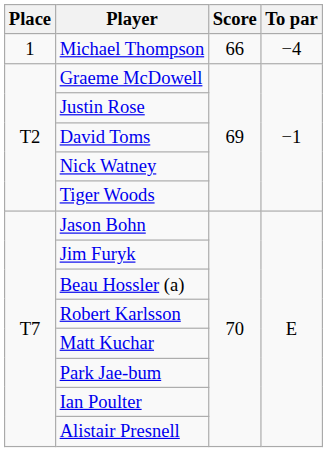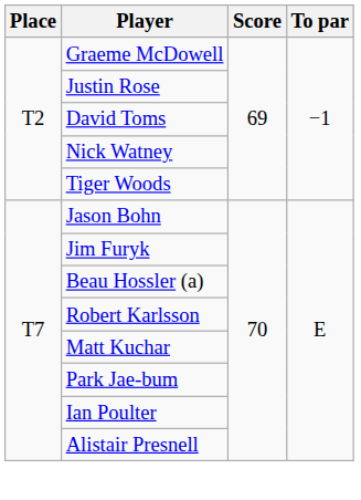 <table class="wikitable">
 <tr>
 <th>Place</th>
 <th>Player</th>
 <th>Score</th>
 <th>To par</th>
-</tr>
-<tr>
-<td style="text-align:center;">1</td>
-<td> <a href='#'>Michael Thompson</a></td>
-<td style="text-align:center;">66</td>
-<td style="text-align:center;">−4</td>
 </tr>
 <tr>
 <td rowspan="5" style="text-align:center;">T2</td>
 <td> <a href='#'>Graeme McDowell</a></td>
 <td rowspan="5" style="text-align:center;">69</td>
 <td rowspan="5" style="text-align:center;">−1</td>
 </tr>
 <tr>
 <td> <a href='#'>Justin Rose</a></td>
 </tr>
 <tr>
 <td> <a href='#'>David Toms</a></td>
 </tr>
 <tr>
 <td> <a href='#'>Nick Watney</a></td>
 </tr>
 <tr>
 <td> <a href='#'>Tiger Woods</a></td>
 </tr>
 <tr>
 <td rowspan="8" style="text-align:center;">T7</td>
 <td> <a href='#'>Jason Bohn</a></td>
 <td rowspan="8" style="text-align:center;">70</td>
 <td rowspan="8" style="text-align:center;">E</td>
 </tr>
 <tr>
 <td> <a href='#'>Jim Furyk</a></td>
 </tr>
 <tr>
 <td> <a href='#'>Beau Hossler</a> (a)</td>
 </tr>
 <tr>
 <td> <a href='#'>Robert Karlsson</a></td>
 </tr>
 <tr>
 <td> <a href='#'>Matt Kuchar</a></td>
 </tr>
 <tr>
 <td> <a href='#'>Park Jae-bum</a></td>
 </tr>
 <tr>
 <td> <a href='#'>Ian Poulter</a></td>
 </tr>
 <tr>
 <td> <a href='#'>Alistair Presnell</a></td>
 </tr>
 </table>
